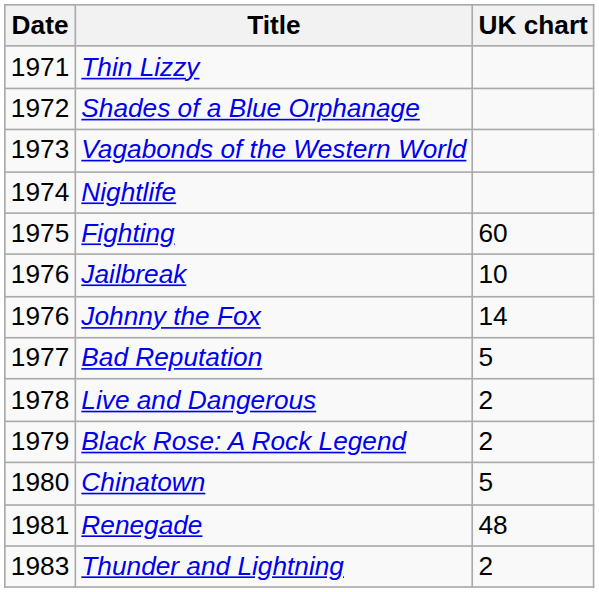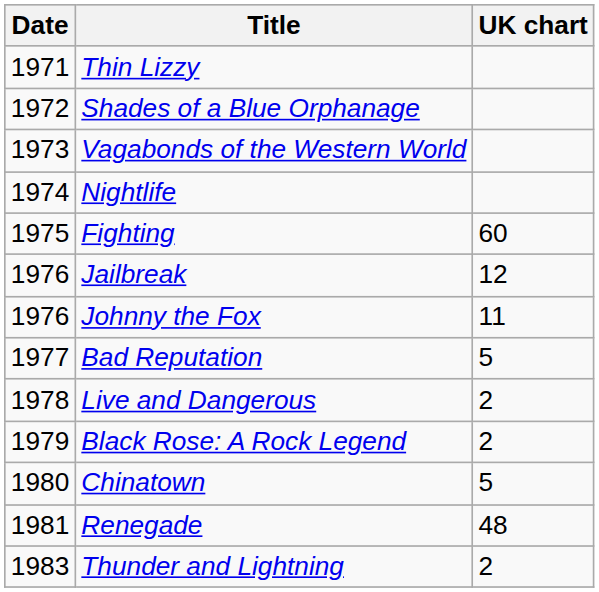 <table class="wikitable">
 <tr>
 <th>Date</th>
 <th>Title</th>
 <th>UK chart</th>
 </tr>
 <tr>
 <td>1971</td>
 <td><em><a href='#'>Thin Lizzy</a></em></td>
 <td></td>
 </tr>
 <tr>
 <td>1972</td>
 <td><em><a href='#'>Shades of a Blue Orphanage</a></em></td>
 <td></td>
 </tr>
 <tr>
 <td>1973</td>
 <td><em><a href='#'>Vagabonds of the Western World</a></em></td>
 <td></td>
 </tr>
 <tr>
 <td>1974</td>
 <td><em><a href='#'>Nightlife</a></em></td>
 <td></td>
 </tr>
 <tr>
 <td>1975</td>
 <td><em><a href='#'>Fighting</a></em></td>
 <td>60</td>
 </tr>
 <tr>
 <td>1976</td>
 <td><em><a href='#'>Jailbreak</a></em></td>
-<td>10</td>
+<td>12</td>
 </tr>
 <tr>
 <td>1976</td>
 <td><em><a href='#'>Johnny the Fox</a></em></td>
-<td>14</td>
+<td>11</td>
 </tr>
 <tr>
 <td>1977</td>
 <td><em><a href='#'>Bad Reputation</a></em></td>
 <td>5</td>
 </tr>
 <tr>
 <td>1978</td>
 <td><em><a href='#'>Live and Dangerous</a></em></td>
 <td>2</td>
 </tr>
 <tr>
 <td>1979</td>
 <td><em><a href='#'>Black Rose: A Rock Legend</a></em></td>
 <td>2</td>
 </tr>
 <tr>
 <td>1980</td>
 <td><em><a href='#'>Chinatown</a></em></td>
 <td>5</td>
 </tr>
 <tr>
 <td>1981</td>
 <td><em><a href='#'>Renegade</a></em></td>
 <td>48</td>
 </tr>
 <tr>
 <td>1983</td>
 <td><em><a href='#'>Thunder and Lightning</a></em></td>
 <td>2</td>
 </tr>
 </table>
